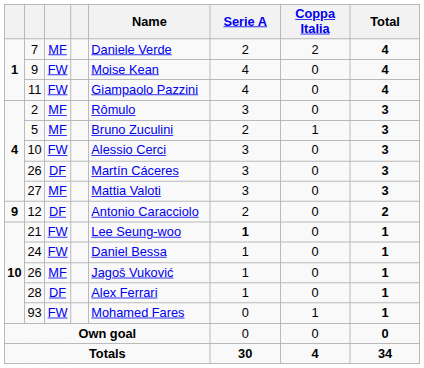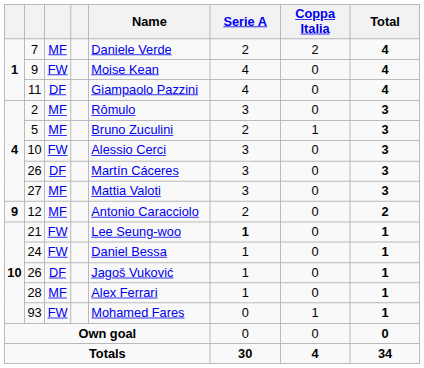 <table class="wikitable" style="text-align:center">
 <tr>
 <th width=15></th>
 <th width=15></th>
 <th width=15></th>
 <th width=15></th>
 <th width=145>Name</th>
 <th width=80><strong><a href='#'>Serie A</a></strong></th>
 <th width=80><strong><a href='#'>Coppa Italia</a></strong></th>
 <th width=80>Total</th>
 </tr>
 <tr>
 <td rowspan=3><strong>1</strong></td>
 <td>7</td>
 <td><a href='#'>MF</a></td>
 <td></td>
 <td align=left><a href='#'>Daniele Verde</a></td>
 <td>2</td>
 <td>2</td>
 <td><strong>4</strong></td>
 </tr>
 <tr>
 <td>9</td>
 <td><a href='#'>FW</a></td>
 <td></td>
 <td align=left><a href='#'>Moise Kean</a></td>
 <td>4</td>
 <td>0</td>
 <td><strong>4</strong></td>
 </tr>
 <tr>
 <td>11</td>
-<td><a href='#'>FW</a></td>
+<td><a href='#'>DF</a></td>
 <td></td>
 <td align=left><a href='#'>Giampaolo Pazzini</a></td>
 <td>4</td>
 <td>0</td>
 <td><strong>4</strong></td>
 </tr>
 <tr>
 <td rowspan=5><strong>4</strong></td>
 <td>2</td>
 <td><a href='#'>MF</a></td>
 <td></td>
 <td align=left><a href='#'>Rômulo</a></td>
 <td>3</td>
 <td>0</td>
 <td><strong>3</strong></td>
 </tr>
 <tr>
 <td>5</td>
 <td><a href='#'>MF</a></td>
 <td></td>
 <td align=left><a href='#'>Bruno Zuculini</a></td>
 <td>2</td>
 <td>1</td>
 <td><strong>3</strong></td>
 </tr>
 <tr>
 <td>10</td>
 <td><a href='#'>FW</a></td>
 <td></td>
 <td align=left><a href='#'>Alessio Cerci</a></td>
 <td>3</td>
 <td>0</td>
 <td><strong>3</strong></td>
 </tr>
 <tr>
 <td>26</td>
 <td><a href='#'>DF</a></td>
 <td></td>
 <td align=left><a href='#'>Martín Cáceres</a></td>
 <td>3</td>
 <td>0</td>
 <td><strong>3</strong></td>
 </tr>
 <tr>
 <td>27</td>
 <td><a href='#'>MF</a></td>
 <td></td>
 <td align=left><a href='#'>Mattia Valoti</a></td>
 <td>3</td>
 <td>0</td>
 <td><strong>3</strong></td>
 </tr>
 <tr>
 <td><strong>9</strong></td>
 <td>12</td>
-<td><a href='#'>DF</a></td>
+<td><a href='#'>MF</a></td>
 <td></td>
 <td align=left><a href='#'>Antonio Caracciolo</a></td>
 <td>2</td>
 <td>0</td>
 <td><strong>2</strong></td>
 </tr>
 <tr>
 <td rowspan=5><strong>10</strong></td>
 <td>21</td>
 <td><a href='#'>FW</a></td>
 <td></td>
 <td align=left><a href='#'>Lee Seung-woo</a></td>
 <td><strong>1</strong></td>
 <td>0</td>
 <td><strong>1</strong></td>
 </tr>
 <tr>
 <td>24</td>
 <td><a href='#'>FW</a></td>
 <td></td>
 <td align=left><a href='#'>Daniel Bessa</a></td>
 <td>1</td>
 <td>0</td>
 <td><strong>1</strong></td>
 </tr>
 <tr>
 <td>26</td>
-<td><a href='#'>MF</a></td>
+<td><a href='#'>DF</a></td>
 <td></td>
 <td align=left><a href='#'>Jagoš Vuković</a></td>
 <td>1</td>
 <td>0</td>
 <td><strong>1</strong></td>
 </tr>
 <tr>
 <td>28</td>
-<td><a href='#'>DF</a></td>
+<td><a href='#'>MF</a></td>
 <td></td>
 <td align=left><a href='#'>Alex Ferrari</a></td>
 <td>1</td>
 <td>0</td>
 <td><strong>1</strong></td>
 </tr>
 <tr>
 <td>93</td>
 <td><a href='#'>FW</a></td>
 <td></td>
 <td align=left><a href='#'>Mohamed Fares</a></td>
 <td>0</td>
 <td>1</td>
 <td><strong>1</strong></td>
 </tr>
 <tr>
 <td colspan=5><strong>Own goal</strong></td>
 <td>0</td>
 <td>0</td>
 <td><strong>0</strong></td>
 </tr>
 <tr>
 <td colspan=5><strong>Totals</strong></td>
 <td><strong>30</strong></td>
 <td><strong>4</strong></td>
 <td><strong>34</strong></td>
 </tr>
 </table>
